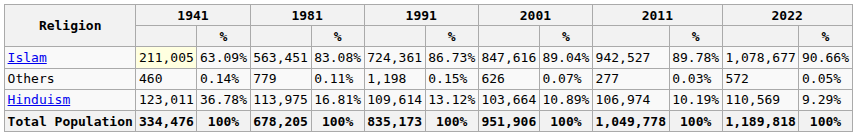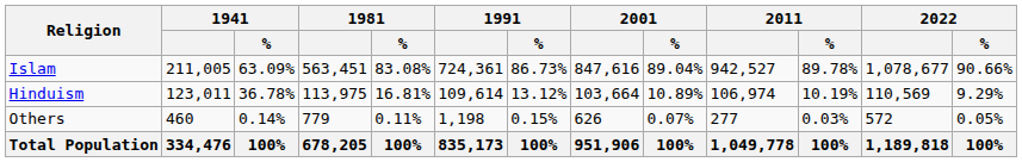 <table class="wikitable sortable">
 <tr>
 <th rowspan="2">Religion</th>
 <th colspan="2">1941</th>
 <th colspan="2">1981</th>
 <th colspan="2">1991</th>
 <th colspan="2">2001</th>
 <th colspan="2">2011</th>
 <th colspan="2">2022</th>
 </tr>
 <tr>
 <th></th>
 <th>%</th>
 <th></th>
 <th>%</th>
 <th></th>
 <th>%</th>
 <th></th>
 <th>%</th>
 <th></th>
 <th>%</th>
 <th></th>
 <th>%</th>
 </tr>
 <tr>
 <td><a href='#'>Islam</a> </td>
-<td style="background: lightyellow;">211,005</td>
+<td>211,005</td>
 <td>63.09%</td>
 <td>563,451</td>
 <td>83.08%</td>
 <td>724,361</td>
 <td>86.73%</td>
 <td>847,616</td>
 <td>89.04%</td>
 <td>942,527</td>
 <td>89.78%</td>
 <td>1,078,677</td>
 <td>90.66%</td>
+</tr>
+<tr>
+<td><a href='#'>Hinduism</a> </td>
+<td>123,011</td>
+<td>36.78%</td>
+<td>113,975</td>
+<td>16.81%</td>
+<td>109,614</td>
+<td>13.12%</td>
+<td>103,664</td>
+<td>10.89%</td>
+<td>106,974</td>
+<td>10.19%</td>
+<td>110,569</td>
+<td>9.29%</td>
 </tr>
 <tr>
 <td>Others </td>
 <td>460</td>
 <td>0.14%</td>
 <td>779</td>
 <td>0.11%</td>
 <td>1,198</td>
 <td>0.15%</td>
 <td>626</td>
 <td>0.07%</td>
 <td>277</td>
 <td>0.03%</td>
 <td>572</td>
 <td>0.05%</td>
 </tr>
 <tr>
-<td><a href='#'>Hinduism</a> </td>
-<td>123,011</td>
-<td>36.78%</td>
-<td>113,975</td>
-<td>16.81%</td>
-<td>109,614</td>
-<td>13.12%</td>
-<td>103,664</td>
-<td>10.89%</td>
-<td>106,974</td>
-<td>10.19%</td>
-<td>110,569</td>
-<td>9.29%</td>
-</tr>
-<tr>
 <th>Total Population</th>
 <th>334,476</th>
 <th>100%</th>
 <th>678,205</th>
 <th>100%</th>
 <th>835,173</th>
 <th>100%</th>
 <th>951,906</th>
 <th>100%</th>
 <th>1,049,778</th>
 <th>100%</th>
 <th>1,189,818</th>
 <th>100%</th>
 </tr>
 </table>
